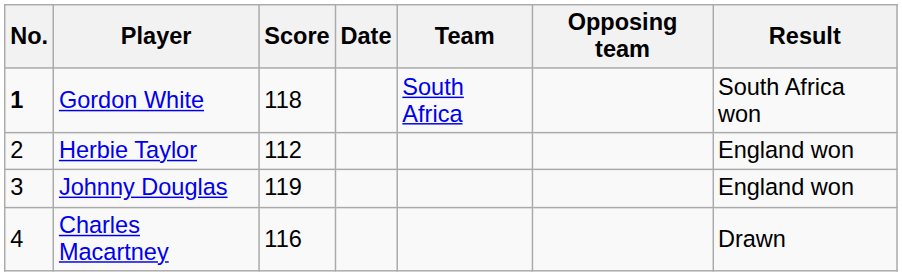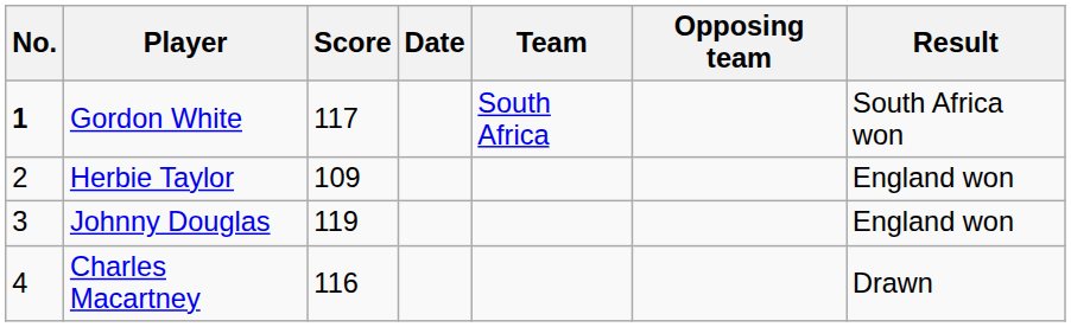 <table class="wikitable sortable">
 <tr>
 <th>No.</th>
 <th>Player</th>
 <th>Score</th>
 <th>Date</th>
 <th>Team</th>
 <th>Opposing team</th>
 <th>Result</th>
 </tr>
 <tr>
 <td><strong>1</strong></td>
 <td><a href='#'>Gordon White</a></td>
-<td>118</td>
+<td>117</td>
 <td></td>
 <td><a href='#'>South Africa</a></td>
 <td></td>
 <td>South Africa won</td>
 </tr>
 <tr>
 <td>2</td>
 <td><a href='#'>Herbie Taylor</a></td>
-<td>112</td>
+<td>109</td>
 <td></td>
 <td></td>
 <td></td>
 <td>England won</td>
 </tr>
 <tr>
 <td>3</td>
 <td><a href='#'>Johnny Douglas</a></td>
 <td>119</td>
 <td></td>
 <td></td>
 <td></td>
 <td>England won</td>
 </tr>
 <tr>
 <td>4</td>
 <td><a href='#'>Charles Macartney</a></td>
 <td>116</td>
 <td></td>
 <td></td>
 <td></td>
 <td>Drawn</td>
 </tr>
 </table>
